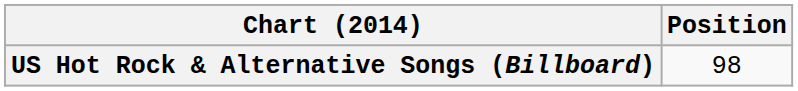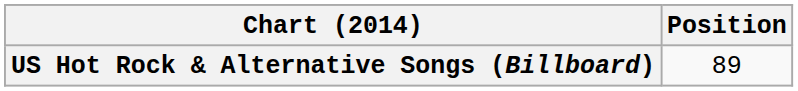 <table class="wikitable sortable plainrowheaders" style="text-align:center">
 <tr>
 <th scope="col">Chart (2014)</th>
 <th scope="col">Position</th>
 </tr>
 <tr>
 <th scope="row">US Hot Rock & Alternative Songs (<em>Billboard</em>)</th>
-<td>98</td>
+<td>89</td>
 </tr>
 </table>
